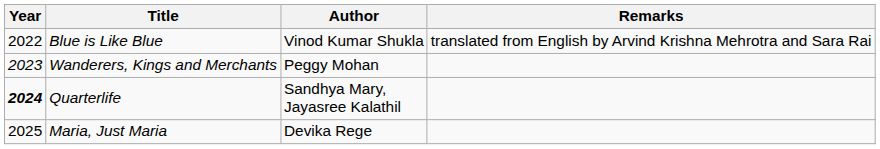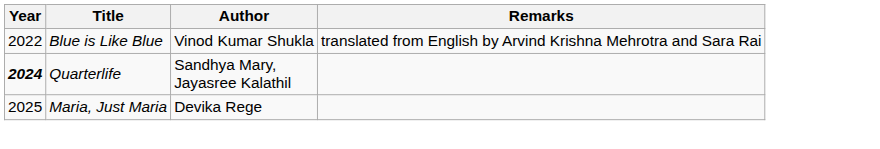 <table class="wikitable sortable">
 <tr>
 <th>Year</th>
 <th>Title</th>
 <th>Author</th>
 <th>Remarks</th>
 </tr>
 <tr>
 <td>2022</td>
 <td><em>Blue is Like Blue</em></td>
 <td>Vinod Kumar Shukla</td>
 <td>translated from English by Arvind Krishna Mehrotra and Sara Rai</td>
 </tr>
 <tr>
-<td><em>2023</em></td>
-<td><em>Wanderers, Kings and Merchants</em></td>
-<td>Peggy Mohan</td>
-<td></td>
-</tr>
-<tr>
 <td><strong><em>2024</em></strong></td>
 <td><em>Quarterlife</em></td>
 <td>Sandhya Mary,<br>Jayasree Kalathil</td>
 <td></td>
 </tr>
 <tr>
 <td>2025</td>
 <td><em>Maria, Just Maria</em></td>
 <td>Devika Rege</td>
 <td></td>
 </tr>
 </table>
